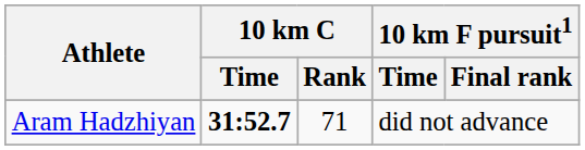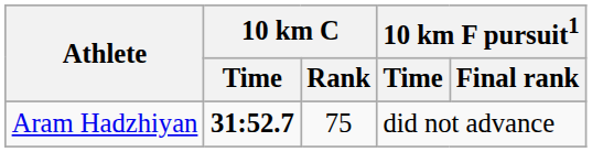 <table class="wikitable" border="1" style="font-size:90%">
 <tr>
 <th rowspan=2>Athlete</th>
 <th colspan=2>10 km C</th>
 <th colspan=2>10 km F pursuit<sup>1</sup></th>
 </tr>
 <tr>
 <th>Time</th>
 <th>Rank</th>
 <th>Time</th>
 <th>Final rank</th>
 </tr>
 <tr>
 <td><a href='#'>Aram Hadzhiyan</a></td>
 <td align=center><strong>31:52.7</strong></td>
-<td align=center>71</td>
+<td align=center>75</td>
 <td colspan="2">did not advance</td>
 </tr>
 </table>
